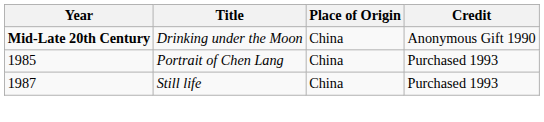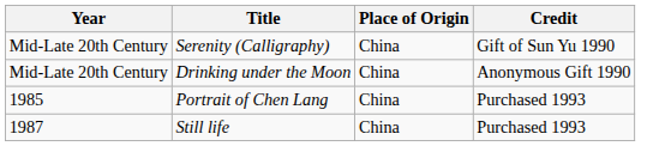 <table class="wikitable">
 <tr>
 <th>Year</th>
 <th>Title</th>
 <th>Place of Origin</th>
 <th>Credit</th>
 </tr>
 <tr>
-<td><strong>Mid-Late 20th Century</strong></td>
+<td>Mid-Late 20th Century</td>
+<td><em>Serenity (Calligraphy)</em></td>
+<td>China</td>
+<td>Gift of Sun Yu 1990</td>
+</tr>
+<tr>
+<td>Mid-Late 20th Century</td>
 <td><em>Drinking under the Moon</em></td>
 <td>China</td>
 <td>Anonymous Gift 1990</td>
 </tr>
 <tr>
 <td>1985</td>
 <td><em>Portrait of Chen Lang</em></td>
 <td>China</td>
 <td>Purchased 1993</td>
 </tr>
 <tr>
 <td>1987</td>
 <td><em>Still life</em></td>
 <td>China</td>
 <td>Purchased 1993</td>
 </tr>
 </table>
